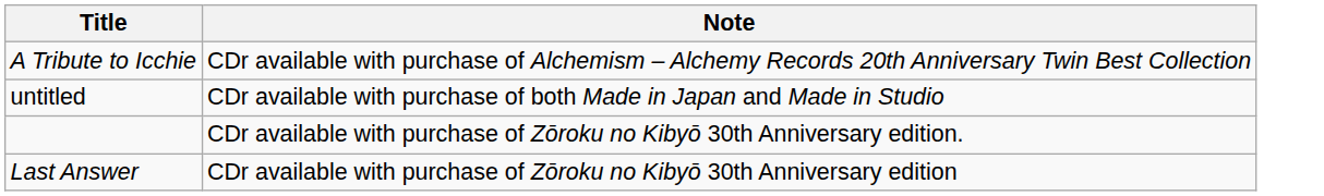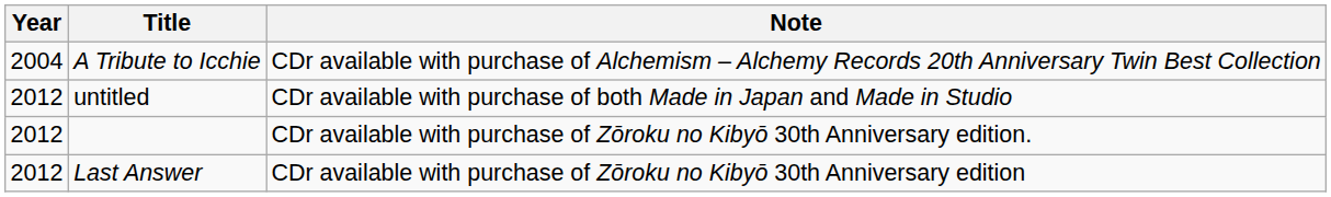 <table class="wikitable">
 <tr>
+<th>Year</th>
 <th>Title</th>
 <th>Note</th>
 </tr>
 <tr>
+<td>2004</td>
 <td><em>A Tribute to Icchie</em></td>
 <td>CDr available with purchase of <em>Alchemism – Alchemy Records 20th Anniversary Twin Best Collection</em></td>
 </tr>
 <tr>
+<td>2012</td>
 <td>untitled</td>
 <td>CDr available with purchase of both <em>Made in Japan</em> and <em>Made in Studio</em></td>
 </tr>
 <tr>
+<td>2012</td>
 <td></td>
 <td>CDr available with purchase of <em>Zōroku no Kibyō</em> 30th Anniversary edition.</td>
 </tr>
 <tr>
+<td>2012</td>
 <td><em>Last Answer</em></td>
 <td>CDr available with purchase of <em>Zōroku no Kibyō</em> 30th Anniversary edition</td>
 </tr>
 </table>
